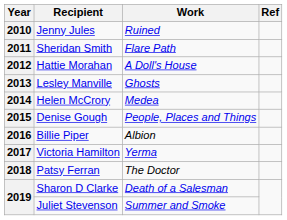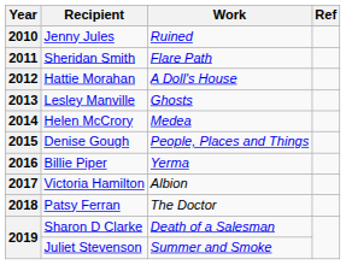 <table class="wikitable">
 <tr>
 <th>Year</th>
 <th>Recipient</th>
 <th>Work</th>
 <th>Ref</th>
 </tr>
 <tr>
 <th>2010</th>
 <td><a href='#'>Jenny Jules</a></td>
 <td><em><a href='#'>Ruined</a></em></td>
 <td></td>
 </tr>
 <tr>
 <th>2011</th>
 <td><a href='#'>Sheridan Smith</a></td>
 <td><em><a href='#'>Flare Path</a></em></td>
 <td></td>
 </tr>
 <tr>
 <th>2012</th>
 <td><a href='#'>Hattie Morahan</a></td>
 <td><em><a href='#'>A Doll's House</a></em></td>
 <td></td>
 </tr>
 <tr>
 <th>2013</th>
 <td><a href='#'>Lesley Manville</a></td>
 <td><em><a href='#'>Ghosts</a></em></td>
 <td></td>
 </tr>
 <tr>
 <th>2014</th>
 <td><a href='#'>Helen McCrory</a></td>
 <td><em><a href='#'>Medea</a></em></td>
 <td></td>
 </tr>
 <tr>
 <th>2015</th>
 <td><a href='#'>Denise Gough</a></td>
 <td><em><a href='#'>People, Places and Things</a></em></td>
 <td></td>
 </tr>
 <tr>
 <th>2016</th>
 <td><a href='#'>Billie Piper</a></td>
-<td><em>Albion</em></td>
+<td><em><a href='#'>Yerma</a></em></td>
 <td></td>
 </tr>
 <tr>
 <th>2017</th>
 <td><a href='#'>Victoria Hamilton</a></td>
-<td><em><a href='#'>Yerma</a></em></td>
+<td><em>Albion</em></td>
 <td></td>
 </tr>
 <tr>
 <th>2018</th>
 <td><a href='#'>Patsy Ferran</a></td>
 <td><em>The Doctor</em></td>
 <td></td>
 </tr>
 <tr>
 <th rowspan="2">2019</th>
 <td><a href='#'>Sharon D Clarke</a></td>
 <td><em><a href='#'>Death of a Salesman</a></em></td>
 <td rowspan="2"></td>
 </tr>
 <tr>
 <td><a href='#'>Juliet Stevenson</a></td>
 <td><em><a href='#'>Summer and Smoke</a></em></td>
 </tr>
 </table>
